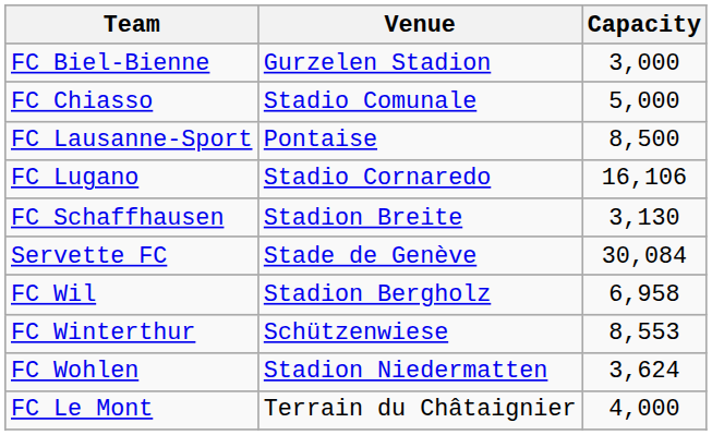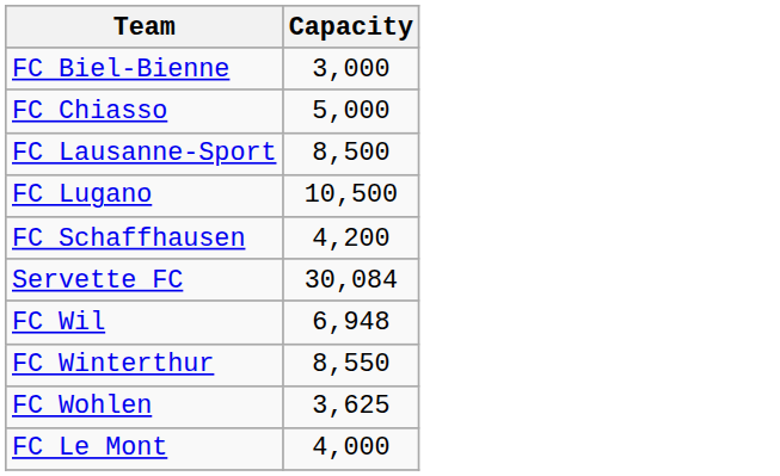 <table class="wikitable sortable">
 <tr>
 <th>Team</th>
-<th>Venue</th>
 <th>Capacity</th>
 </tr>
 <tr>
 <td><a href='#'>FC Biel-Bienne</a></td>
-<td><a href='#'>Gurzelen Stadion</a></td>
 <td align="center">3,000</td>
 </tr>
 <tr>
 <td><a href='#'>FC Chiasso</a></td>
-<td><a href='#'>Stadio Comunale</a></td>
 <td align="center">5,000</td>
 </tr>
 <tr>
 <td><a href='#'>FC Lausanne-Sport</a></td>
-<td><a href='#'>Pontaise</a></td>
 <td align="center">8,500</td>
 </tr>
 <tr>
 <td><a href='#'>FC Lugano</a></td>
-<td><a href='#'>Stadio Cornaredo</a></td>
-<td align="center">16,106</td>
+<td align="center">10,500</td>
 </tr>
 <tr>
 <td><a href='#'>FC Schaffhausen</a></td>
-<td><a href='#'>Stadion Breite</a></td>
-<td align="center">3,130</td>
+<td align="center">4,200</td>
 </tr>
 <tr>
 <td><a href='#'>Servette FC</a></td>
-<td><a href='#'>Stade de Genève</a></td>
 <td align="center">30,084</td>
 </tr>
 <tr>
 <td><a href='#'>FC Wil</a></td>
-<td><a href='#'>Stadion Bergholz</a></td>
-<td align="center">6,958</td>
+<td align="center">6,948</td>
 </tr>
 <tr>
 <td><a href='#'>FC Winterthur</a></td>
-<td><a href='#'>Schützenwiese</a></td>
-<td align="center">8,553</td>
+<td align="center">8,550</td>
 </tr>
 <tr>
 <td><a href='#'>FC Wohlen</a></td>
-<td><a href='#'>Stadion Niedermatten</a></td>
-<td align="center">3,624</td>
+<td align="center">3,625</td>
 </tr>
 <tr>
 <td><a href='#'>FC Le Mont</a></td>
-<td>Terrain du Châtaignier</td>
 <td align="center">4,000</td>
 </tr>
 </table>
